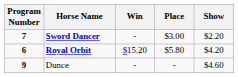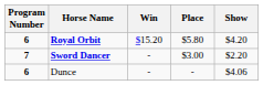 <table class="wikitable sortable" style="font-size:90%">
 <tr>
 <th width="58px">Program <br> Number</th>
 <th width="110px">Horse Name <br></th>
 <th width="58px">Win <br></th>
 <th width="58px">Place <br></th>
 <th width="58px">Show <br></th>
+</tr>
+<tr>
+<td align=center><strong>6</strong></td>
+<td><strong><a href='#'>Royal Orbit</a></strong></td>
+<td align=center><a href='#'>$</a>15.20</td>
+<td align=center>$5.80</td>
+<td align=center>$4.20</td>
 </tr>
 <tr>
 <td align=center><strong>7</strong></td>
 <td><strong><a href='#'>Sword Dancer</a></strong></td>
 <td align=center>-</td>
 <td align=center>$3.00</td>
 <td align=center>$2.20</td>
 </tr>
 <tr>
 <td align=center><strong>6</strong></td>
-<td><strong><a href='#'>Royal Orbit</a></strong></td>
-<td align=center><a href='#'>$</a>15.20</td>
-<td align=center>$5.80</td>
-<td align=center>$4.20</td>
-</tr>
-<tr>
-<td align=center><strong>9</strong></td>
 <td>Dunce</td>
 <td align=center>-</td>
 <td align=center>-</td>
-<td align=center>$4.60</td>
+<td align=center>$4.06</td>
 </tr>
 </table>
